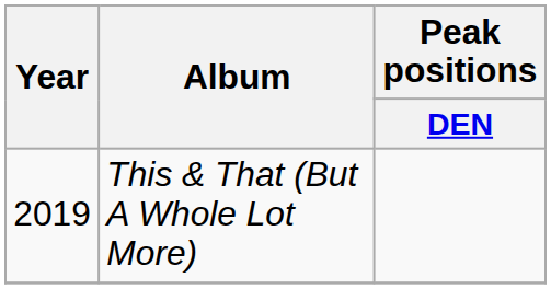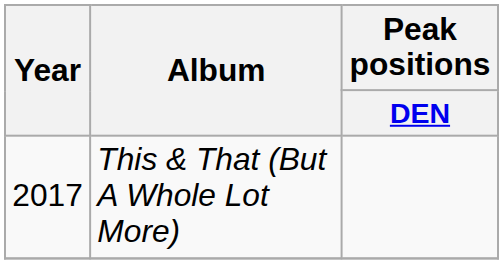 <table class="wikitable">
 <tr>
 <th align="center" rowspan="2" width="10">Year</th>
 <th align="center" rowspan="2" width="120">Album</th>
 <th align="center" colspan="1" width="20">Peak positions</th>
 </tr>
 <tr>
 <th scope="col" style="width:3em;font-size:90%;"><a href='#'>DEN</a> <br></th>
 </tr>
 <tr>
-<td>2019</td>
+<td>2017</td>
 <td><em>This & That (But A Whole Lot More)</em></td>
 <td style="text-align:center;"></td>
 </tr>
 <tr>
 </tr>
 </table>
